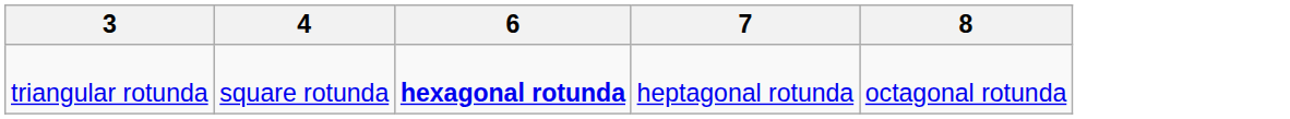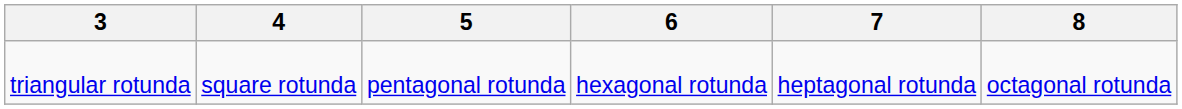 <table class=wikitable>
 <tr>
 <th>3</th>
 <th>4</th>
+<th>5</th>
 <th>6</th>
 <th>7</th>
 <th>8</th>
 </tr>
 <tr valign=top align=center>
 <td><br><a href='#'>triangular rotunda</a></td>
 <td><br><a href='#'>square rotunda</a></td>
-<td><strong><br><a href='#'>hexagonal rotunda</a></strong></td>
+<td><br><a href='#'>pentagonal rotunda</a></td>
+<td><br><a href='#'>hexagonal rotunda</a></td>
 <td><br><a href='#'>heptagonal rotunda</a></td>
 <td><br><a href='#'>octagonal rotunda</a></td>
 </tr>
 </table>
